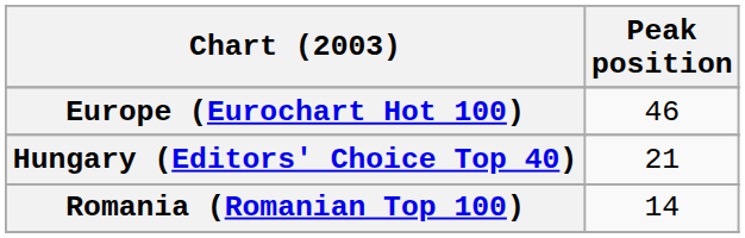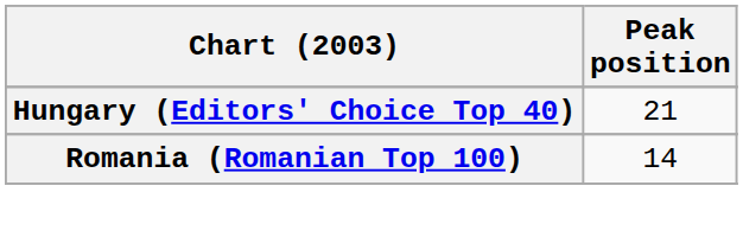 <table class="wikitable plainrowheaders sortable" style="text-align:center">
 <tr>
 <th scope="col">Chart (2003)</th>
 <th scope="col">Peak<br>position</th>
 </tr>
 <tr>
 </tr>
 <tr>
-</tr>
-<tr>
-<th scope="row">Europe (<a href='#'>Eurochart Hot 100</a>)</th>
-<td>46</td>
 </tr>
 <tr>
 </tr>
 <tr>
 <th scope="row">Hungary (<a href='#'>Editors' Choice Top 40</a>)</th>
 <td>21</td>
 </tr>
 <tr>
 </tr>
 <tr>
 </tr>
 <tr>
 </tr>
 <tr>
 </tr>
 <tr>
 <th scope="row">Romania (<a href='#'>Romanian Top 100</a>)</th>
 <td>14</td>
 </tr>
 <tr>
 </tr>
 <tr>
 </tr>
 </table>
